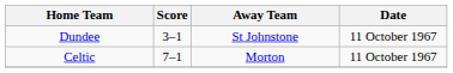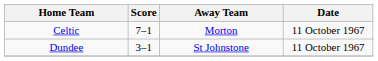 <table class="wikitable" style="text-align:center;">
 <tr>
 <th width=175>Home Team</th>
 <th width=20>Score</th>
 <th width=175>Away Team</th>
 <th width= 125>Date</th>
 </tr>
 <tr>
+<td><a href='#'>Celtic</a></td>
+<td>7–1</td>
+<td><a href='#'>Morton</a></td>
+<td>11 October 1967</td>
+</tr>
+<tr>
 <td><a href='#'>Dundee</a></td>
 <td>3–1</td>
 <td><a href='#'>St Johnstone</a></td>
 <td>11 October 1967</td>
 </tr>
 <tr>
-<td><a href='#'>Celtic</a></td>
-<td>7–1</td>
-<td><a href='#'>Morton</a></td>
-<td>11 October 1967</td>
-</tr>
-<tr>
 </tr>
 </table>
